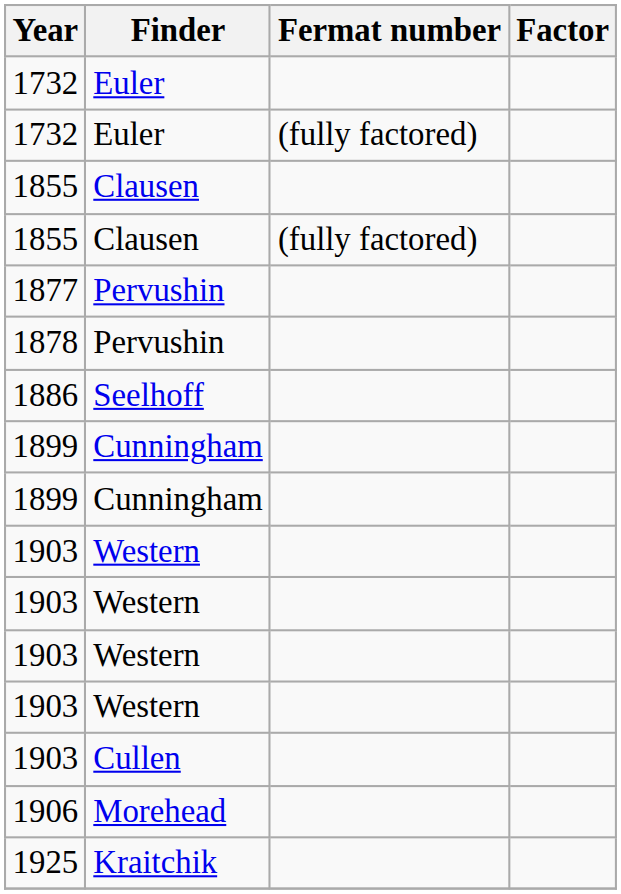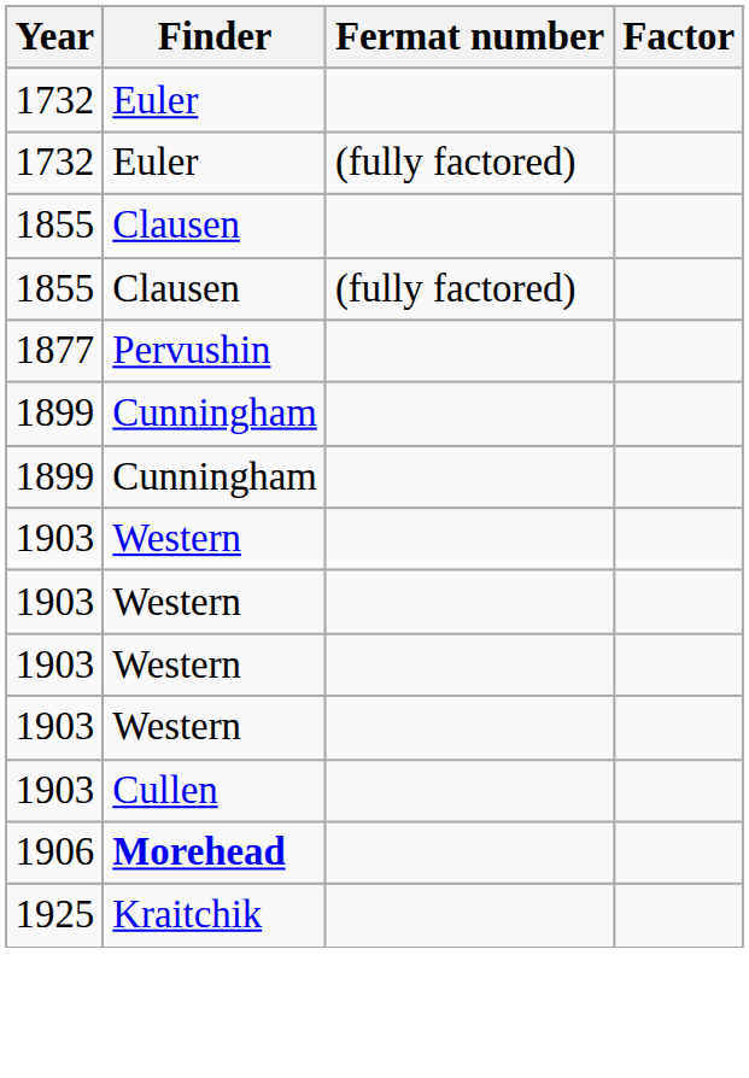 <table class="wikitable">
 <tr>
 <th>Year</th>
 <th>Finder</th>
 <th>Fermat number</th>
 <th>Factor</th>
 </tr>
 <tr>
 <td>1732</td>
 <td><a href='#'>Euler</a></td>
 <td></td>
 <td></td>
 </tr>
 <tr>
 <td>1732</td>
 <td>Euler</td>
 <td> (fully factored)</td>
 <td></td>
 </tr>
 <tr>
 <td>1855</td>
 <td><a href='#'>Clausen</a></td>
 <td></td>
 <td></td>
 </tr>
 <tr>
 <td>1855</td>
 <td>Clausen</td>
 <td> (fully factored)</td>
 <td></td>
 </tr>
 <tr>
 <td>1877</td>
 <td><a href='#'>Pervushin</a></td>
-<td></td>
-<td></td>
-</tr>
-<tr>
-<td>1878</td>
-<td>Pervushin</td>
-<td></td>
-<td></td>
-</tr>
-<tr>
-<td>1886</td>
-<td><a href='#'>Seelhoff</a></td>
 <td></td>
 <td></td>
 </tr>
 <tr>
 <td>1899</td>
 <td><a href='#'>Cunningham</a></td>
 <td></td>
 <td></td>
 </tr>
 <tr>
 <td>1899</td>
 <td>Cunningham</td>
 <td></td>
 <td></td>
 </tr>
 <tr>
 <td>1903</td>
 <td><a href='#'>Western</a></td>
 <td></td>
 <td></td>
 </tr>
 <tr>
 <td>1903</td>
 <td>Western</td>
 <td></td>
 <td></td>
 </tr>
 <tr>
 <td>1903</td>
 <td>Western</td>
 <td></td>
 <td></td>
 </tr>
 <tr>
 <td>1903</td>
 <td>Western</td>
 <td></td>
 <td></td>
 </tr>
 <tr>
 <td>1903</td>
 <td><a href='#'>Cullen</a></td>
 <td></td>
 <td></td>
 </tr>
 <tr>
 <td>1906</td>
-<td><a href='#'>Morehead</a></td>
+<td><strong><a href='#'>Morehead</a></strong></td>
 <td></td>
 <td></td>
 </tr>
 <tr>
 <td>1925</td>
 <td><a href='#'>Kraitchik</a></td>
 <td></td>
 <td></td>
 </tr>
 <tr>
 </tr>
 </table>
